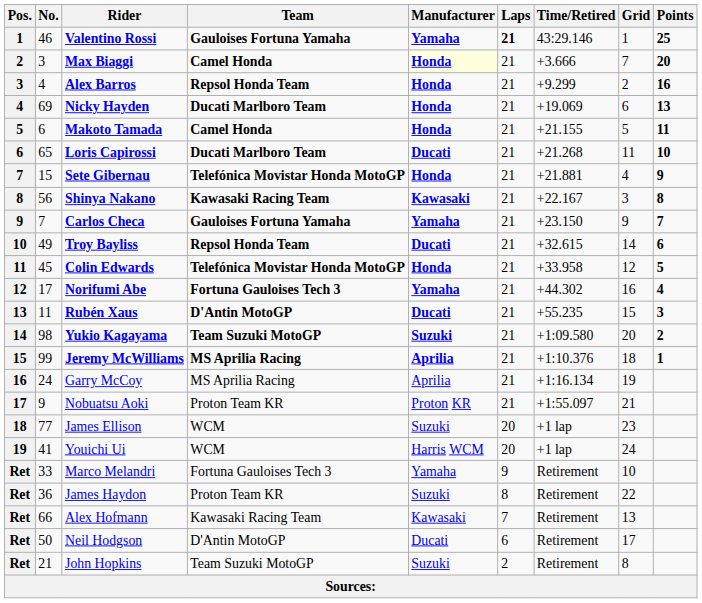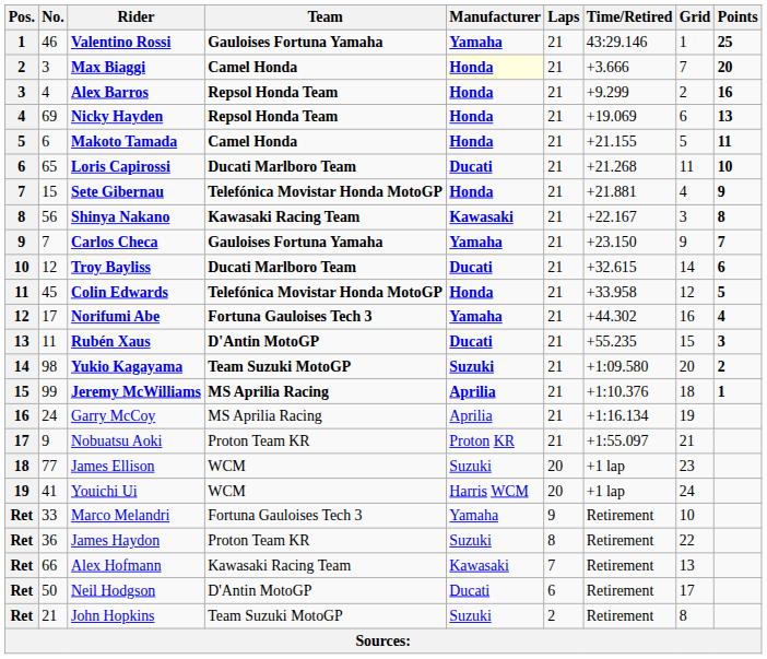 <table class="wikitable" style="font-size: 95%;">
 <tr>
 <th>Pos.</th>
 <th>No.</th>
 <th>Rider</th>
 <th>Team</th>
 <th>Manufacturer</th>
 <th>Laps</th>
 <th>Time/Retired</th>
 <th>Grid</th>
 <th>Points</th>
 </tr>
 <tr>
 <th>1</th>
 <td>46</td>
 <td> <strong><a href='#'>Valentino Rossi</a></strong></td>
 <td><strong>Gauloises Fortuna Yamaha</strong></td>
 <td><strong><a href='#'>Yamaha</a></strong></td>
-<td><strong>21</strong></td>
+<td>21</td>
 <td>43:29.146</td>
 <td>1</td>
 <td><strong>25</strong></td>
 </tr>
 <tr>
 <th>2</th>
 <td>3</td>
 <td> <strong><a href='#'>Max Biaggi</a></strong></td>
 <td><strong>Camel Honda</strong></td>
 <td style="background: lightyellow;"><strong><a href='#'>Honda</a></strong></td>
 <td>21</td>
 <td>+3.666</td>
 <td>7</td>
 <td><strong>20</strong></td>
 </tr>
 <tr>
 <th>3</th>
 <td>4</td>
 <td> <strong><a href='#'>Alex Barros</a></strong></td>
 <td><strong>Repsol Honda Team</strong></td>
 <td><strong><a href='#'>Honda</a></strong></td>
 <td>21</td>
 <td>+9.299</td>
 <td>2</td>
 <td><strong>16</strong></td>
 </tr>
 <tr>
 <th>4</th>
 <td>69</td>
 <td> <strong><a href='#'>Nicky Hayden</a></strong></td>
-<td><strong>Ducati Marlboro Team</strong></td>
+<td><strong>Repsol Honda Team</strong></td>
 <td><strong><a href='#'>Honda</a></strong></td>
 <td>21</td>
 <td>+19.069</td>
 <td>6</td>
 <td><strong>13</strong></td>
 </tr>
 <tr>
 <th>5</th>
 <td>6</td>
 <td> <strong><a href='#'>Makoto Tamada</a></strong></td>
 <td><strong>Camel Honda</strong></td>
 <td><strong><a href='#'>Honda</a></strong></td>
 <td>21</td>
 <td>+21.155</td>
 <td>5</td>
 <td><strong>11</strong></td>
 </tr>
 <tr>
 <th>6</th>
 <td>65</td>
 <td> <strong><a href='#'>Loris Capirossi</a></strong></td>
 <td><strong>Ducati Marlboro Team</strong></td>
 <td><strong><a href='#'>Ducati</a></strong></td>
 <td>21</td>
 <td>+21.268</td>
 <td>11</td>
 <td><strong>10</strong></td>
 </tr>
 <tr>
 <th>7</th>
 <td>15</td>
 <td> <strong><a href='#'>Sete Gibernau</a></strong></td>
 <td><strong>Telefónica Movistar Honda MotoGP</strong></td>
 <td><strong><a href='#'>Honda</a></strong></td>
 <td>21</td>
 <td>+21.881</td>
 <td>4</td>
 <td><strong>9</strong></td>
 </tr>
 <tr>
 <th>8</th>
 <td>56</td>
 <td> <strong><a href='#'>Shinya Nakano</a></strong></td>
 <td><strong>Kawasaki Racing Team</strong></td>
 <td><strong><a href='#'>Kawasaki</a></strong></td>
 <td>21</td>
 <td>+22.167</td>
 <td>3</td>
 <td><strong>8</strong></td>
 </tr>
 <tr>
 <th>9</th>
 <td>7</td>
 <td> <strong><a href='#'>Carlos Checa</a></strong></td>
 <td><strong>Gauloises Fortuna Yamaha</strong></td>
 <td><strong><a href='#'>Yamaha</a></strong></td>
 <td>21</td>
 <td>+23.150</td>
 <td>9</td>
 <td><strong>7</strong></td>
 </tr>
 <tr>
 <th>10</th>
-<td>49</td>
+<td>12</td>
 <td> <strong><a href='#'>Troy Bayliss</a></strong></td>
-<td><strong>Repsol Honda Team</strong></td>
+<td><strong>Ducati Marlboro Team</strong></td>
 <td><strong><a href='#'>Ducati</a></strong></td>
 <td>21</td>
 <td>+32.615</td>
 <td>14</td>
 <td><strong>6</strong></td>
 </tr>
 <tr>
 <th>11</th>
 <td>45</td>
 <td> <strong><a href='#'>Colin Edwards</a></strong></td>
 <td><strong>Telefónica Movistar Honda MotoGP</strong></td>
 <td><strong><a href='#'>Honda</a></strong></td>
 <td>21</td>
 <td>+33.958</td>
 <td>12</td>
 <td><strong>5</strong></td>
 </tr>
 <tr>
 <th>12</th>
 <td>17</td>
 <td> <strong><a href='#'>Norifumi Abe</a></strong></td>
 <td><strong>Fortuna Gauloises Tech 3</strong></td>
 <td><strong><a href='#'>Yamaha</a></strong></td>
 <td>21</td>
 <td>+44.302</td>
 <td>16</td>
 <td><strong>4</strong></td>
 </tr>
 <tr>
 <th>13</th>
 <td>11</td>
 <td> <strong><a href='#'>Rubén Xaus</a></strong></td>
 <td><strong>D'Antin MotoGP</strong></td>
 <td><strong><a href='#'>Ducati</a></strong></td>
 <td>21</td>
 <td>+55.235</td>
 <td>15</td>
 <td><strong>3</strong></td>
 </tr>
 <tr>
 <th>14</th>
 <td>98</td>
 <td> <strong><a href='#'>Yukio Kagayama</a></strong></td>
 <td><strong>Team Suzuki MotoGP</strong></td>
 <td><strong><a href='#'>Suzuki</a></strong></td>
 <td>21</td>
 <td>+1:09.580</td>
 <td>20</td>
 <td><strong>2</strong></td>
 </tr>
 <tr>
 <th>15</th>
 <td>99</td>
 <td> <strong><a href='#'>Jeremy McWilliams</a></strong></td>
 <td><strong>MS Aprilia Racing</strong></td>
 <td><strong><a href='#'>Aprilia</a></strong></td>
 <td>21</td>
 <td>+1:10.376</td>
 <td>18</td>
 <td><strong>1</strong></td>
 </tr>
 <tr>
 <th>16</th>
 <td>24</td>
 <td> <a href='#'>Garry McCoy</a></td>
 <td>MS Aprilia Racing</td>
 <td><a href='#'>Aprilia</a></td>
 <td>21</td>
 <td>+1:16.134</td>
 <td>19</td>
 <td></td>
 </tr>
 <tr>
 <th>17</th>
 <td>9</td>
 <td> <a href='#'>Nobuatsu Aoki</a></td>
 <td>Proton Team KR</td>
 <td><a href='#'>Proton</a> <a href='#'>KR</a></td>
 <td>21</td>
 <td>+1:55.097</td>
 <td>21</td>
 <td></td>
 </tr>
 <tr>
 <th>18</th>
 <td>77</td>
 <td> <a href='#'>James Ellison</a></td>
 <td>WCM</td>
 <td><a href='#'>Suzuki</a></td>
 <td>20</td>
 <td>+1 lap</td>
 <td>23</td>
 <td></td>
 </tr>
 <tr>
 <th>19</th>
 <td>41</td>
 <td> <a href='#'>Youichi Ui</a></td>
 <td>WCM</td>
 <td><a href='#'>Harris</a> <a href='#'>WCM</a></td>
 <td>20</td>
 <td>+1 lap</td>
 <td>24</td>
 <td></td>
 </tr>
 <tr>
 <th>Ret</th>
 <td>33</td>
 <td> <a href='#'>Marco Melandri</a></td>
 <td>Fortuna Gauloises Tech 3</td>
 <td><a href='#'>Yamaha</a></td>
 <td>9</td>
 <td>Retirement</td>
 <td>10</td>
 <td></td>
 </tr>
 <tr>
 <th>Ret</th>
 <td>36</td>
 <td> <a href='#'>James Haydon</a></td>
 <td>Proton Team KR</td>
 <td><a href='#'>Suzuki</a></td>
 <td>8</td>
 <td>Retirement</td>
 <td>22</td>
 <td></td>
 </tr>
 <tr>
 <th>Ret</th>
 <td>66</td>
 <td> <a href='#'>Alex Hofmann</a></td>
 <td>Kawasaki Racing Team</td>
 <td><a href='#'>Kawasaki</a></td>
 <td>7</td>
 <td>Retirement</td>
 <td>13</td>
 <td></td>
 </tr>
 <tr>
 <th>Ret</th>
 <td>50</td>
 <td> <a href='#'>Neil Hodgson</a></td>
 <td>D'Antin MotoGP</td>
 <td><a href='#'>Ducati</a></td>
 <td>6</td>
 <td>Retirement</td>
 <td>17</td>
 <td></td>
 </tr>
 <tr>
 <th>Ret</th>
 <td>21</td>
 <td> <a href='#'>John Hopkins</a></td>
 <td>Team Suzuki MotoGP</td>
 <td><a href='#'>Suzuki</a></td>
 <td>2</td>
 <td>Retirement</td>
 <td>8</td>
 <td></td>
 </tr>
 <tr>
 <th colspan=9>Sources: </th>
 </tr>
 </table>
